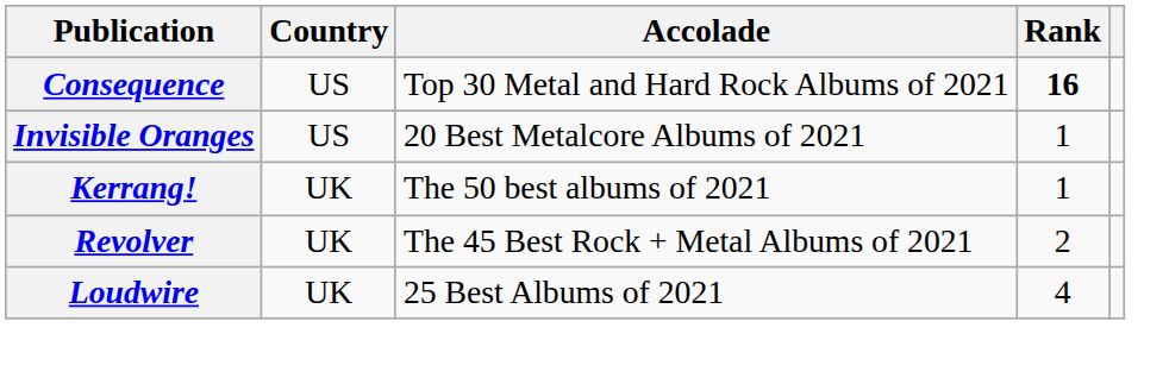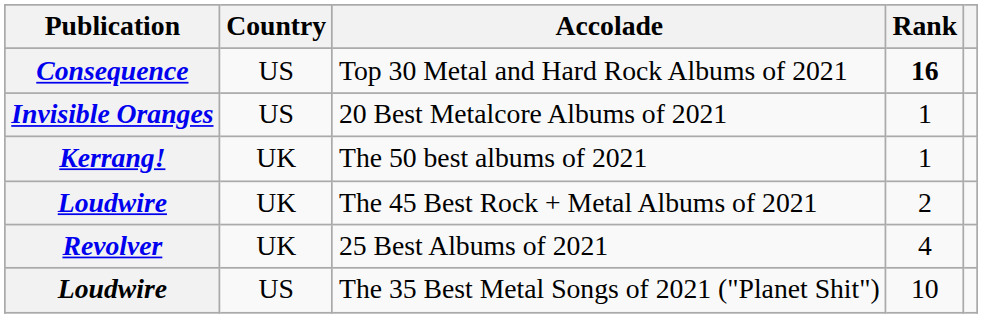 <table class="wikitable sortable plainrowheaders">
 <tr>
 <th>Publication</th>
 <th>Country</th>
 <th>Accolade</th>
 <th>Rank</th>
 <th class="unsortable"></th>
 </tr>
 <tr>
 <th scope="row"><em><a href='#'>Consequence</a></em></th>
 <td style="text-align: center;">US</td>
 <td>Top 30 Metal and Hard Rock Albums of 2021</td>
 <td style="text-align: center;"><strong>16</strong></td>
 <td style="text-align: center;"></td>
 </tr>
 <tr>
 <th scope="row"><em><a href='#'>Invisible Oranges</a></em></th>
 <td style="text-align: center;">US</td>
 <td>20 Best Metalcore Albums of 2021</td>
 <td style="text-align: center;">1</td>
 <td style="text-align: center;"></td>
 </tr>
 <tr>
 <th scope="row"><em><a href='#'>Kerrang!</a></em></th>
 <td style="text-align: center;">UK</td>
 <td>The 50 best albums of 2021</td>
 <td style="text-align: center;">1</td>
 <td style="text-align: center;"></td>
 </tr>
 <tr>
-<th scope="row"><em><a href='#'>Revolver</a></em></th>
+<th scope="row"><em><a href='#'>Loudwire</a></em></th>
 <td style="text-align: center;">UK</td>
 <td>The 45 Best Rock + Metal Albums of 2021</td>
 <td style="text-align: center;">2</td>
 <td style="text-align: center;"></td>
 </tr>
 <tr>
-<th scope="row"><em><a href='#'>Loudwire</a></em></th>
+<th scope="row"><em><a href='#'>Revolver</a></em></th>
 <td style="text-align: center;">UK</td>
 <td>25 Best Albums of 2021</td>
 <td style="text-align: center;">4</td>
 <td style="text-align: center;"></td>
 </tr>
+<tr>
+<th scope="row"><em>Loudwire</em></th>
+<td style="text-align: center;">US</td>
+<td>The 35 Best Metal Songs of 2021 ("Planet Shit")</td>
+<td style="text-align: center;">10</td>
+<td style="text-align: center;"></td>
+</tr>
 </table>
